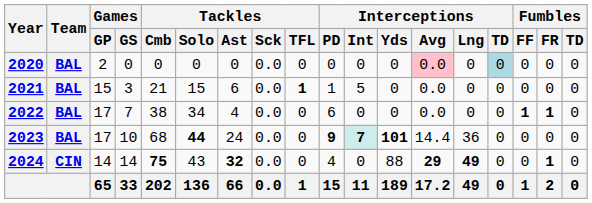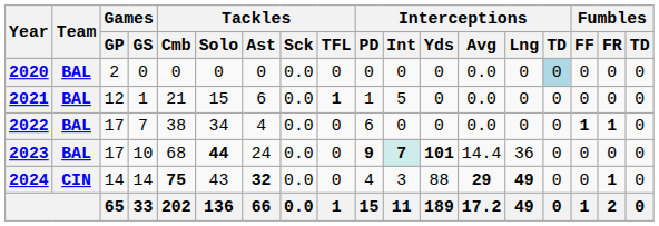 <table class="wikitable" style="text-align:center;">
 <tr>
 <th rowspan="2">Year</th>
 <th rowspan="2">Team</th>
 <th colspan="2">Games</th>
 <th colspan="5">Tackles</th>
 <th colspan="6">Interceptions</th>
 <th colspan="3">Fumbles</th>
 </tr>
 <tr>
 <th>GP</th>
 <th>GS</th>
 <th>Cmb</th>
 <th>Solo</th>
 <th>Ast</th>
 <th>Sck</th>
 <th>TFL</th>
 <th>PD</th>
 <th>Int</th>
 <th>Yds</th>
 <th>Avg</th>
 <th>Lng</th>
 <th>TD</th>
 <th>FF</th>
 <th>FR</th>
 <th>TD</th>
 </tr>
 <tr>
 <th><a href='#'>2020</a></th>
 <th><a href='#'>BAL</a></th>
 <td>2</td>
 <td>0</td>
 <td>0</td>
 <td>0</td>
 <td>0</td>
 <td>0.0</td>
 <td>0</td>
 <td>0</td>
 <td>0</td>
 <td>0</td>
-<td style="background: pink;">0.0</td>
+<td>0.0</td>
 <td>0</td>
 <td style="background: lightblue;">0</td>
 <td>0</td>
 <td>0</td>
 <td>0</td>
 </tr>
 <tr>
 <th><a href='#'>2021</a></th>
 <th><a href='#'>BAL</a></th>
-<td>15</td>
-<td>3</td>
+<td>12</td>
+<td>1</td>
 <td>21</td>
 <td>15</td>
 <td>6</td>
 <td>0.0</td>
 <td><strong>1</strong></td>
 <td>1</td>
 <td>5</td>
 <td>0</td>
 <td>0.0</td>
 <td>0</td>
 <td>0</td>
 <td>0</td>
 <td>0</td>
 <td>0</td>
 </tr>
 <tr>
 <th><a href='#'>2022</a></th>
 <th><a href='#'>BAL</a></th>
 <td>17</td>
 <td>7</td>
 <td>38</td>
 <td>34</td>
 <td>4</td>
 <td>0.0</td>
 <td>0</td>
 <td>6</td>
 <td>0</td>
 <td>0</td>
 <td>0.0</td>
 <td>0</td>
 <td>0</td>
 <td><strong>1</strong></td>
 <td><strong>1</strong></td>
 <td>0</td>
 </tr>
 <tr>
 <th><a href='#'>2023</a></th>
 <th><a href='#'>BAL</a></th>
 <td>17</td>
 <td>10</td>
 <td>68</td>
 <td><strong>44</strong></td>
 <td>24</td>
 <td>0.0</td>
 <td>0</td>
 <td><strong>9</strong></td>
 <td style="background:#cfecec;"><strong>7</strong></td>
 <td><strong>101</strong></td>
 <td>14.4</td>
 <td>36</td>
 <td>0</td>
 <td>0</td>
 <td>0</td>
 <td>0</td>
 </tr>
 <tr>
 <th><a href='#'>2024</a></th>
 <th><a href='#'>CIN</a></th>
 <td>14</td>
 <td>14</td>
 <td><strong>75</strong></td>
 <td>43</td>
 <td><strong>32</strong></td>
 <td>0.0</td>
 <td>0</td>
 <td>4</td>
-<td>0</td>
+<td>3</td>
 <td>88</td>
 <td><strong>29</strong></td>
 <td><strong>49</strong></td>
 <td>0</td>
 <td>0</td>
 <td><strong>1</strong></td>
 <td>0</td>
 </tr>
 <tr>
 <th colspan="2"></th>
 <th>65</th>
 <th>33</th>
 <th>202</th>
 <th>136</th>
 <th>66</th>
 <th>0.0</th>
 <th>1</th>
 <th>15</th>
 <th>11</th>
 <th>189</th>
 <th>17.2</th>
 <th>49</th>
 <th>0</th>
 <th>1</th>
 <th>2</th>
 <th>0</th>
 </tr>
 </table>
